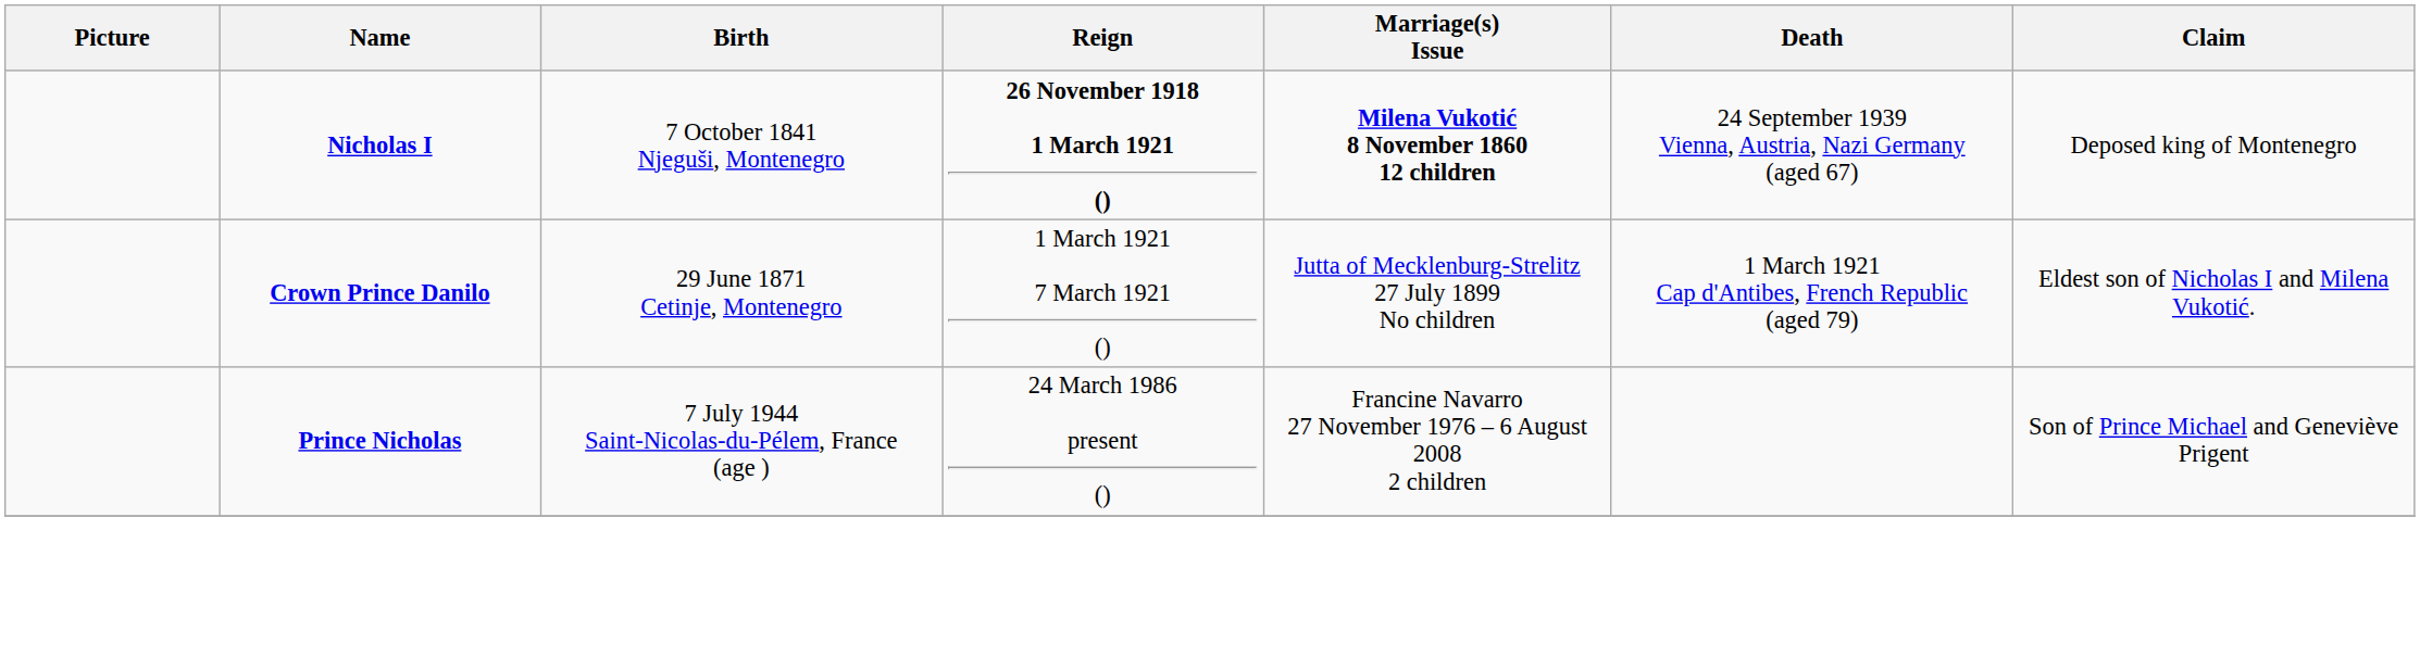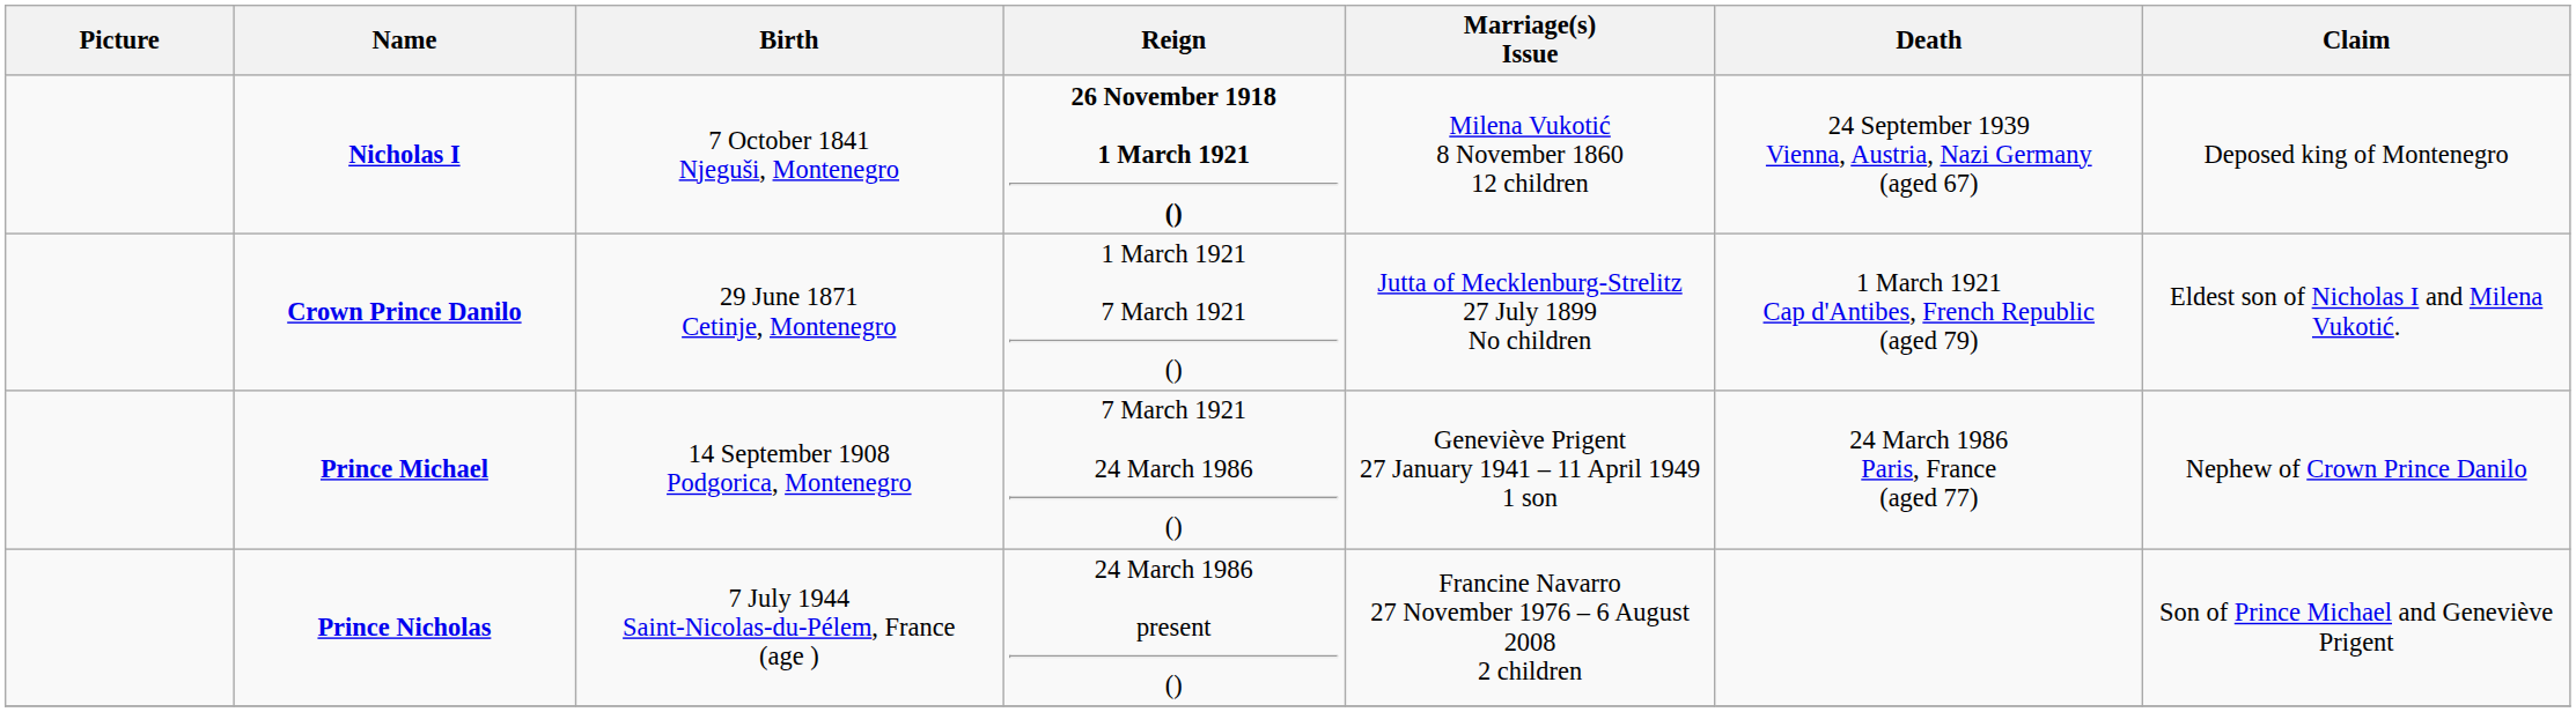 <table style="text-align:center; width:100%" class="wikitable">
 <tr>
 <th style="width:8%;">Picture</th>
 <th style="width:12%;">Name</th>
 <th style="width:15%;">Birth</th>
 <th style="width:12%;">Reign</th>
 <th style="width:13%;">Marriage(s)<br>Issue</th>
 <th style="width:15%;">Death</th>
 <th style="width:15%;">Claim</th>
 </tr>
 <tr>
 <td></td>
 <td><strong><a href='#'>Nicholas I</a></strong></td>
 <td>7 October 1841<br><a href='#'>Njeguši</a>, <a href='#'>Montenegro</a></td>
 <td><strong>26 November 1918<br><br>1 March 1921<br><hr>()</strong></td>
-<td><strong><a href='#'>Milena Vukotić</a><br>8 November 1860<br>12 children</strong></td>
+<td><a href='#'>Milena Vukotić</a><br>8 November 1860<br>12 children</td>
 <td>24 September 1939 <br><a href='#'>Vienna</a>, <a href='#'>Austria</a>, <a href='#'>Nazi Germany</a> <br>(aged 67)</td>
 <td>Deposed king of Montenegro</td>
 </tr>
 <tr>
 <td></td>
 <td><strong><a href='#'>Crown Prince Danilo</a></strong></td>
 <td>29 June 1871<br><a href='#'>Cetinje</a>, <a href='#'>Montenegro</a></td>
 <td>1 March 1921<br><br>7 March 1921<br><hr>()</td>
 <td><a href='#'>Jutta of Mecklenburg-Strelitz</a><br>27 July 1899<br>No children</td>
 <td>1 March 1921<br><a href='#'>Cap d'Antibes</a>, <a href='#'>French Republic</a> <br>(aged 79)</td>
 <td>Eldest son of <a href='#'>Nicholas I</a> and <a href='#'>Milena Vukotić</a>.</td>
 </tr>
 <tr>
 <td></td>
+<td><strong><a href='#'>Prince Michael</a></strong></td>
+<td>14 September 1908<br><a href='#'>Podgorica</a>, <a href='#'>Montenegro</a></td>
+<td>7 March 1921<br><br>24 March 1986<br><hr>()</td>
+<td>Geneviève Prigent<br>27 January 1941 – 11 April 1949<br>1 son</td>
+<td>24 March 1986 <br><a href='#'>Paris</a>, France <br>(aged 77)</td>
+<td>Nephew of <a href='#'>Crown Prince Danilo</a></td>
+</tr>
+<tr>
+<td></td>
 <td><strong><a href='#'>Prince Nicholas</a></strong></td>
 <td>7 July 1944<br><a href='#'>Saint-Nicolas-du-Pélem</a>, France<br>(age )</td>
 <td>24 March 1986<br><br>present<br><hr>()</td>
 <td>Francine Navarro<br>27 November 1976 – 6 August 2008<br>2 children</td>
 <td></td>
 <td>Son of <a href='#'>Prince Michael</a> and Geneviève Prigent</td>
 </tr>
 <tr>
 </tr>
 </table>
